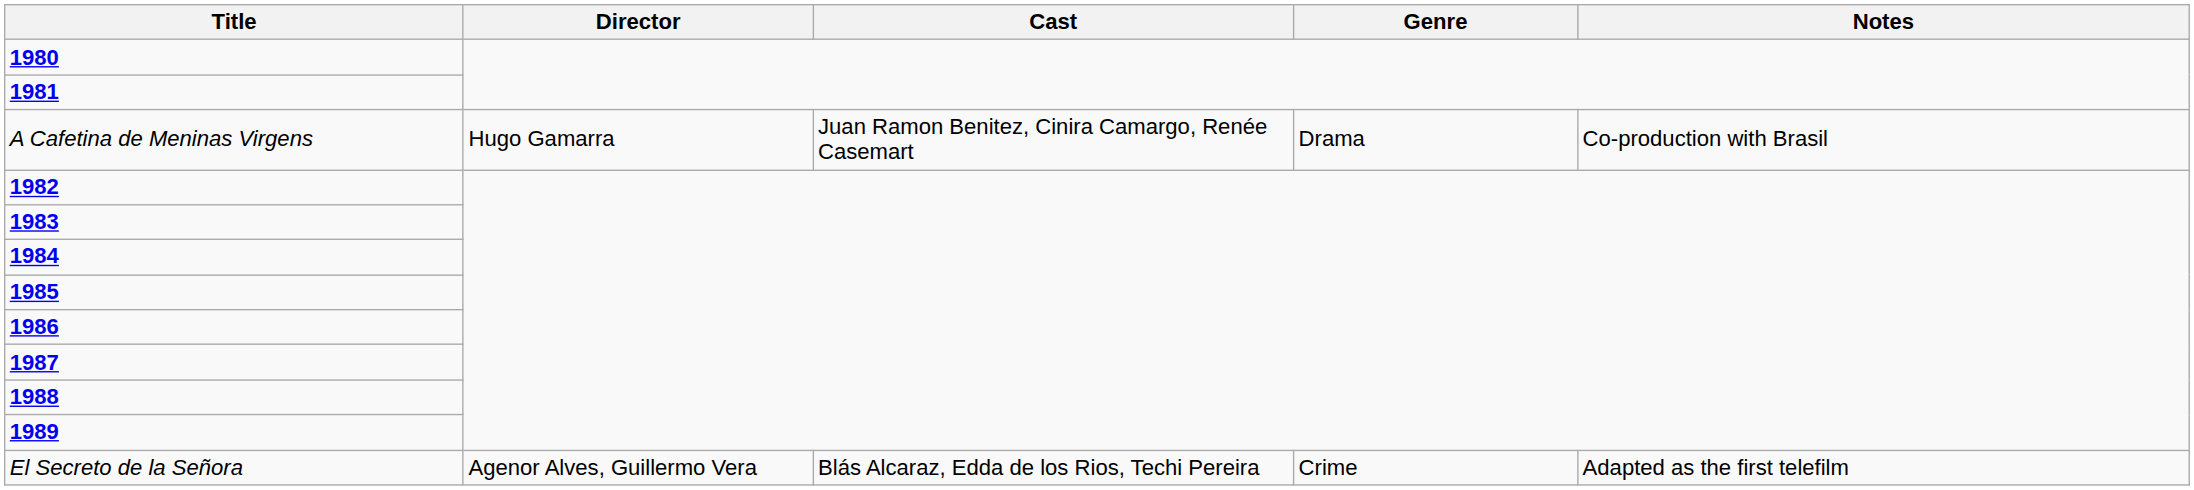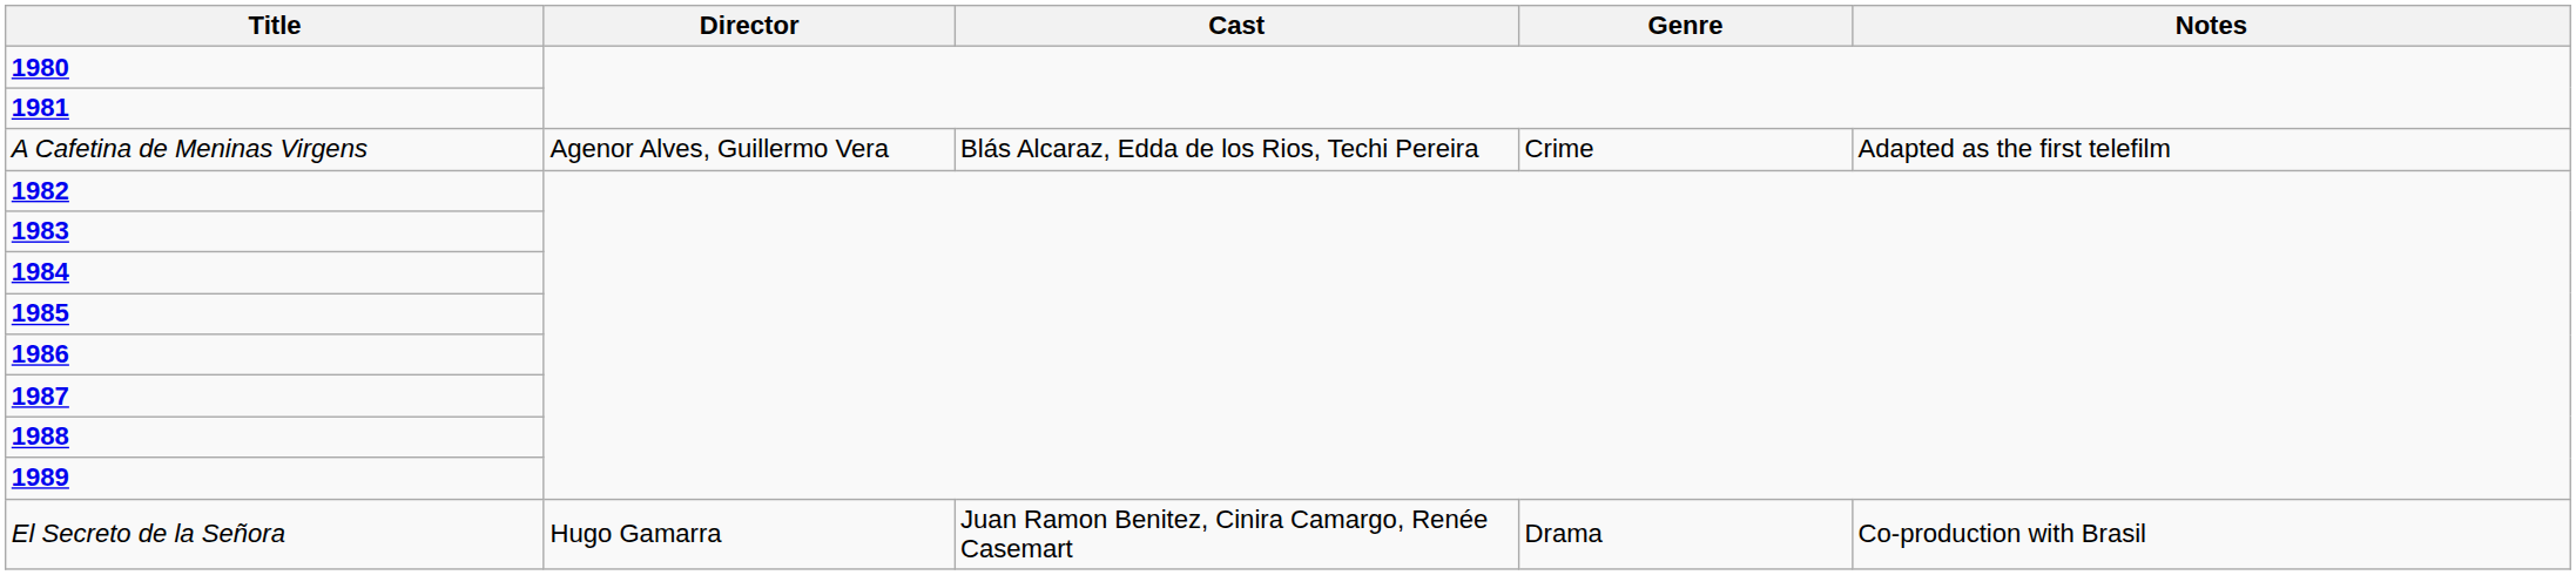 <table class="wikitable" width= "100%">
 <tr>
 <th width=21%>Title</th>
 <th width=16%>Director</th>
 <th width=22%>Cast</th>
 <th width=13%>Genre</th>
 <th width=28%>Notes</th>
 </tr>
 <tr>
 <td><strong><a href='#'>1980</a></strong></td>
 </tr>
 <tr>
 <td><strong><a href='#'>1981</a></strong></td>
 </tr>
 <tr>
 <td><em>A Cafetina de Meninas Virgens</em></td>
-<td>Hugo Gamarra</td>
-<td>Juan Ramon Benitez, Cinira Camargo, Renée Casemart</td>
-<td>Drama</td>
-<td>Co-production with Brasil</td>
+<td>Agenor Alves, Guillermo Vera</td>
+<td>Blás Alcaraz, Edda de los Rios, Techi Pereira</td>
+<td>Crime</td>
+<td>Adapted as the first telefilm</td>
 </tr>
 <tr>
 <td><strong><a href='#'>1982</a></strong></td>
 </tr>
 <tr>
 <td><strong><a href='#'>1983</a></strong></td>
 </tr>
 <tr>
 <td><strong><a href='#'>1984</a></strong></td>
 </tr>
 <tr>
 <td><strong><a href='#'>1985</a></strong></td>
 </tr>
 <tr>
 <td><strong><a href='#'>1986</a></strong></td>
 </tr>
 <tr>
 <td><strong><a href='#'>1987</a></strong></td>
 </tr>
 <tr>
 <td><strong><a href='#'>1988</a></strong></td>
 </tr>
 <tr>
 <td><strong><a href='#'>1989</a></strong></td>
 </tr>
 <tr>
 <td><em>El Secreto de la Señora</em></td>
-<td>Agenor Alves, Guillermo Vera</td>
-<td>Blás Alcaraz, Edda de los Rios, Techi Pereira</td>
-<td>Crime</td>
-<td>Adapted as the first telefilm</td>
+<td>Hugo Gamarra</td>
+<td>Juan Ramon Benitez, Cinira Camargo, Renée Casemart</td>
+<td>Drama</td>
+<td>Co-production with Brasil</td>
 </tr>
 </table>
